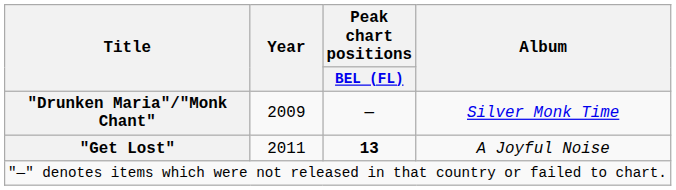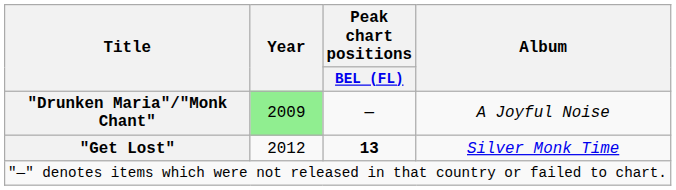 <table class="wikitable plainrowheaders" style="text-align:center;">
 <tr>
 <th scope="col" rowspan="2" style="width:15em;">Title</th>
 <th scope="col" rowspan="2">Year</th>
 <th scope="col" colspan="1">Peak chart positions</th>
 <th scope="col" rowspan="2">Album</th>
 </tr>
 <tr>
 <th style="width:3em;font-size:90%"><a href='#'>BEL (FL)</a><br></th>
 </tr>
 <tr>
 <th scope="row">"Drunken Maria"/"Monk Chant" <br></th>
-<td>2009</td>
+<td style="background: lightgreen;">2009</td>
 <td>—</td>
-<td><em><a href='#'>Silver Monk Time</a></em></td>
+<td><em>A Joyful Noise</em></td>
 </tr>
 <tr>
 <th scope="row">"Get Lost"</th>
-<td>2011</td>
+<td>2012</td>
 <td><strong>13</strong></td>
-<td><em>A Joyful Noise</em></td>
+<td><em><a href='#'>Silver Monk Time</a></em></td>
 </tr>
 <tr>
 <td colspan="8" style="text-align:center; font-size:90%;">"—" denotes items which were not released in that country or failed to chart.</td>
 </tr>
 </table>
